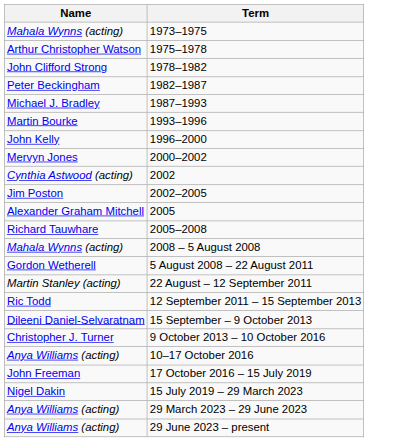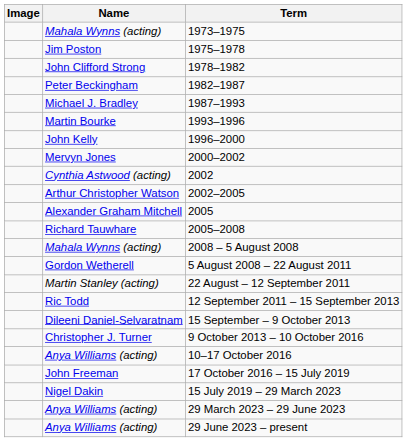 <table class="wikitable">
 <tr>
+<th>Image</th>
 <th>Name</th>
 <th>Term</th>
 </tr>
 <tr>
+<td></td>
 <td><em><a href='#'>Mahala Wynns</a> (acting)</em></td>
 <td>1973–1975</td>
 </tr>
 <tr>
-<td><a href='#'>Arthur Christopher Watson</a></td>
+<td></td>
+<td><a href='#'>Jim Poston</a></td>
 <td>1975–1978</td>
 </tr>
 <tr>
+<td></td>
 <td><a href='#'>John Clifford Strong</a></td>
 <td>1978–1982</td>
 </tr>
 <tr>
+<td></td>
 <td><a href='#'>Peter Beckingham</a></td>
 <td>1982–1987</td>
 </tr>
 <tr>
+<td></td>
 <td><a href='#'>Michael J. Bradley</a></td>
 <td>1987–1993</td>
 </tr>
 <tr>
+<td></td>
 <td><a href='#'>Martin Bourke</a></td>
 <td>1993–1996</td>
 </tr>
 <tr>
+<td></td>
 <td><a href='#'>John Kelly</a></td>
 <td>1996–2000</td>
 </tr>
 <tr>
+<td></td>
 <td><a href='#'>Mervyn Jones</a></td>
 <td>2000–2002</td>
 </tr>
 <tr>
+<td></td>
 <td><em><a href='#'>Cynthia Astwood</a> (acting)</em></td>
 <td>2002</td>
 </tr>
 <tr>
-<td><a href='#'>Jim Poston</a></td>
+<td></td>
+<td><a href='#'>Arthur Christopher Watson</a></td>
 <td>2002–2005</td>
 </tr>
 <tr>
+<td></td>
 <td><a href='#'>Alexander Graham Mitchell</a></td>
 <td>2005</td>
 </tr>
 <tr>
+<td></td>
 <td><a href='#'>Richard Tauwhare</a></td>
 <td>2005–2008</td>
 </tr>
 <tr>
+<td></td>
 <td><em><a href='#'>Mahala Wynns</a> (acting)</em></td>
 <td>2008 – 5 August 2008</td>
 </tr>
 <tr>
+<td></td>
 <td><a href='#'>Gordon Wetherell</a></td>
 <td>5 August 2008 – 22 August 2011</td>
 </tr>
 <tr>
+<td></td>
 <td><em>Martin Stanley (acting)</em></td>
 <td>22 August – 12 September 2011</td>
 </tr>
 <tr>
+<td></td>
 <td><a href='#'>Ric Todd</a></td>
 <td>12 September 2011 – 15 September 2013</td>
 </tr>
 <tr>
+<td></td>
 <td><a href='#'>Dileeni Daniel-Selvaratnam</a></td>
 <td>15 September – 9 October 2013</td>
 </tr>
 <tr>
+<td></td>
 <td><a href='#'>Christopher J. Turner</a></td>
 <td>9 October 2013 – 10 October 2016</td>
 </tr>
 <tr>
+<td></td>
 <td><em><a href='#'>Anya Williams</a> (acting)</em></td>
 <td>10–17 October 2016</td>
 </tr>
 <tr>
+<td></td>
 <td><a href='#'>John Freeman</a></td>
 <td>17 October 2016 – 15 July 2019</td>
 </tr>
 <tr>
+<td></td>
 <td><a href='#'>Nigel Dakin</a></td>
 <td>15 July 2019 – 29 March 2023</td>
 </tr>
 <tr>
+<td></td>
 <td><em><a href='#'>Anya Williams</a> (acting)</em></td>
 <td>29 March 2023 – 29 June 2023</td>
 </tr>
 <tr>
+<td></td>
 <td><em><a href='#'>Anya Williams</a> (acting)</em></td>
 <td>29 June 2023 – present</td>
 </tr>
 </table>
